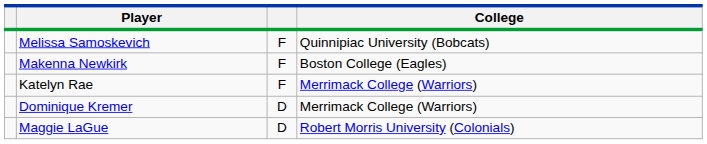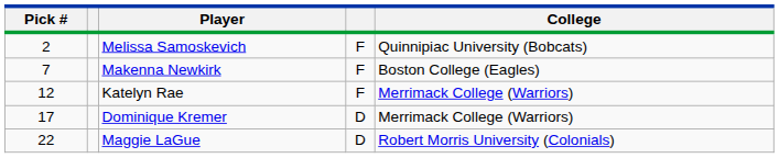 <table class="wikitable" width="65%;" style="text-align: center;">
 <tr style="border-top:#0034A7 4px solid; border-bottom:#009C34 4px solid;">
+<th>Pick #</th>
 <th></th>
 <th>Player</th>
 <th></th>
 <th>College</th>
 </tr>
 <tr>
+<td>2</td>
 <td></td>
 <td align="left"><a href='#'>Melissa Samoskevich</a></td>
 <td>F</td>
 <td align="left">Quinnipiac University (Bobcats)</td>
 </tr>
 <tr>
+<td>7</td>
 <td></td>
 <td align="left"><a href='#'>Makenna Newkirk</a></td>
 <td>F</td>
 <td align="left">Boston College (Eagles)</td>
 </tr>
 <tr>
+<td>12</td>
 <td></td>
 <td align="left">Katelyn Rae</td>
 <td>F</td>
 <td align="left"><a href='#'>Merrimack College</a> (<a href='#'>Warriors</a>)</td>
 </tr>
 <tr>
+<td>17</td>
 <td></td>
 <td align="left"><a href='#'>Dominique Kremer</a></td>
 <td>D</td>
 <td align="left">Merrimack College (Warriors)</td>
 </tr>
 <tr>
+<td>22</td>
 <td></td>
 <td align="left"><a href='#'>Maggie LaGue</a></td>
 <td>D</td>
 <td align="left"><a href='#'>Robert Morris University</a> (<a href='#'>Colonials</a>)</td>
 </tr>
 </table>
